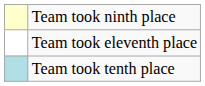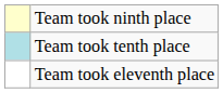 <table class="wikitable">
 <tr>
 <td style="background:#ffffcc;">    </td>
 <td>Team took ninth place</td>
 </tr>
 <tr>
+<td style="background:#B0E0E6;">    </td>
+<td>Team took tenth place</td>
+</tr>
+<tr>
 <td style="background:#ffffff;">    </td>
 <td>Team took eleventh place</td>
 </tr>
-<tr>
-<td style="background:#B0E0E6;">    </td>
-<td>Team took tenth place</td>
-</tr>
 </table>
